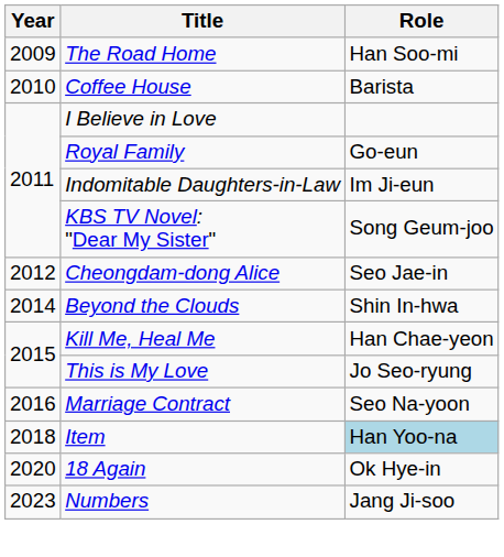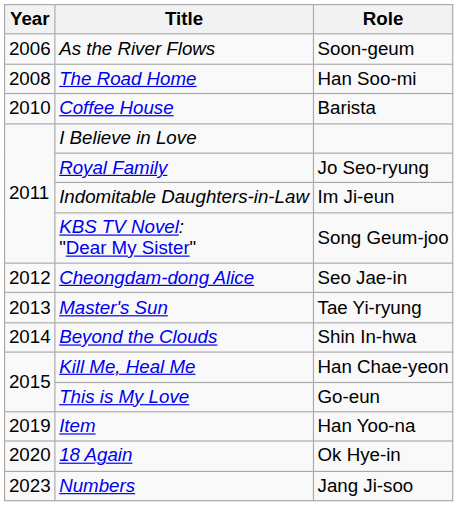 <table class="wikitable">
 <tr>
 <th>Year</th>
 <th>Title</th>
 <th>Role</th>
 </tr>
 <tr>
-<td>2009</td>
+<td>2006</td>
+<td><em>As the River Flows</em></td>
+<td>Soon-geum</td>
+</tr>
+<tr>
+<td>2008</td>
 <td><em><a href='#'>The Road Home</a></em></td>
 <td>Han Soo-mi</td>
 </tr>
 <tr>
 <td>2010</td>
 <td><em><a href='#'>Coffee House</a></em></td>
 <td>Barista</td>
 </tr>
 <tr>
 <td rowspan=4>2011</td>
 <td><em>I Believe in Love</em> </td>
 <td></td>
 </tr>
 <tr>
 <td><em><a href='#'>Royal Family</a></em></td>
-<td>Go-eun</td>
+<td>Jo Seo-ryung</td>
 </tr>
 <tr>
 <td><em>Indomitable Daughters-in-Law</em></td>
 <td>Im Ji-eun</td>
 </tr>
 <tr>
 <td><em><a href='#'>KBS TV Novel</a>:</em><br>"<a href='#'>Dear My Sister</a>"</td>
 <td>Song Geum-joo</td>
 </tr>
 <tr>
 <td>2012</td>
 <td><em><a href='#'>Cheongdam-dong Alice</a></em></td>
 <td>Seo Jae-in</td>
 </tr>
 <tr>
+<td>2013</td>
+<td><em><a href='#'>Master's Sun</a></em></td>
+<td>Tae Yi-ryung</td>
+</tr>
+<tr>
 <td>2014</td>
 <td><em><a href='#'>Beyond the Clouds</a></em></td>
 <td>Shin In-hwa</td>
 </tr>
 <tr>
 <td rowspan=2>2015</td>
 <td><em><a href='#'>Kill Me, Heal Me</a></em></td>
 <td>Han Chae-yeon</td>
 </tr>
 <tr>
 <td><em><a href='#'>This is My Love</a></em></td>
-<td>Jo Seo-ryung</td>
+<td>Go-eun</td>
 </tr>
 <tr>
-<td>2016</td>
-<td><em><a href='#'>Marriage Contract</a></em></td>
-<td>Seo Na-yoon</td>
-</tr>
-<tr>
-<td>2018</td>
+<td>2019</td>
 <td><em><a href='#'>Item</a></em></td>
-<td style="background: lightblue;">Han Yoo-na</td>
+<td>Han Yoo-na</td>
 </tr>
 <tr>
 <td>2020</td>
 <td><em><a href='#'>18 Again</a></em></td>
 <td>Ok Hye-in</td>
 </tr>
 <tr>
 <td>2023</td>
 <td><em><a href='#'>Numbers</a></em></td>
 <td>Jang Ji-soo</td>
 </tr>
 </table>
